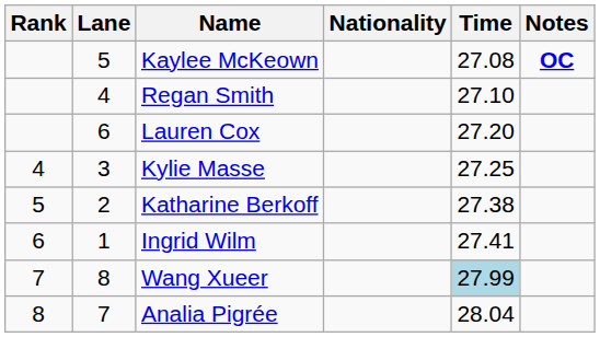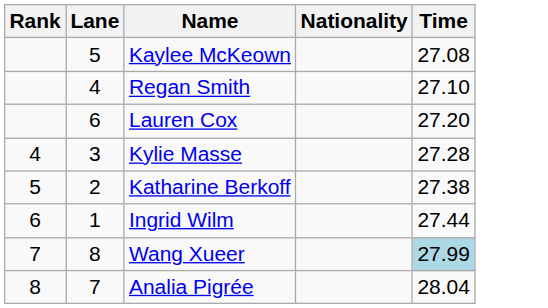 <table class="wikitable sortable" style="text-align:center">
 <tr>
 <th>Rank</th>
 <th>Lane</th>
 <th>Name</th>
 <th>Nationality</th>
 <th>Time</th>
-<th>Notes</th>
 </tr>
 <tr>
 <td></td>
 <td>5</td>
 <td align=left><a href='#'>Kaylee McKeown</a></td>
 <td align=left></td>
 <td>27.08</td>
-<td><strong><a href='#'>OC</a></strong></td>
 </tr>
 <tr>
 <td></td>
 <td>4</td>
 <td align=left><a href='#'>Regan Smith</a></td>
 <td align=left></td>
 <td>27.10</td>
-<td></td>
 </tr>
 <tr>
 <td></td>
 <td>6</td>
 <td align=left><a href='#'>Lauren Cox</a></td>
 <td align=left></td>
 <td>27.20</td>
-<td></td>
 </tr>
 <tr>
 <td>4</td>
 <td>3</td>
 <td align=left><a href='#'>Kylie Masse</a></td>
 <td align=left></td>
-<td>27.25</td>
-<td></td>
+<td>27.28</td>
 </tr>
 <tr>
 <td>5</td>
 <td>2</td>
 <td align=left><a href='#'>Katharine Berkoff</a></td>
 <td align=left></td>
 <td>27.38</td>
-<td></td>
 </tr>
 <tr>
 <td>6</td>
 <td>1</td>
 <td align=left><a href='#'>Ingrid Wilm</a></td>
 <td align=left></td>
-<td>27.41</td>
-<td></td>
+<td>27.44</td>
 </tr>
 <tr>
 <td>7</td>
 <td>8</td>
 <td align=left><a href='#'>Wang Xueer</a></td>
 <td align=left></td>
 <td style="background: lightblue;">27.99</td>
-<td></td>
 </tr>
 <tr>
 <td>8</td>
 <td>7</td>
 <td align=left><a href='#'>Analia Pigrée</a></td>
 <td align=left></td>
 <td>28.04</td>
-<td></td>
 </tr>
 </table>
